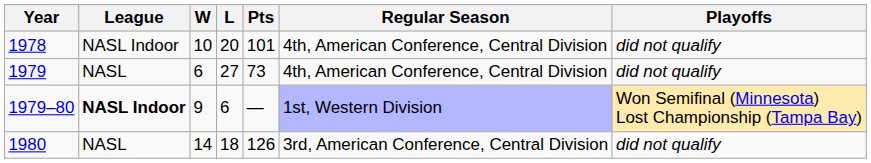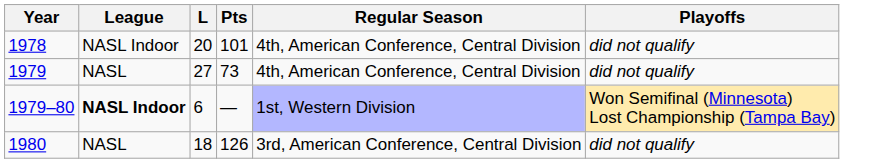 <table class="wikitable">
 <tr>
 <th>Year</th>
 <th>League</th>
-<th>W</th>
 <th>L</th>
 <th>Pts</th>
 <th>Regular Season</th>
 <th>Playoffs</th>
 </tr>
 <tr>
 <td><a href='#'>1978</a></td>
 <td>NASL Indoor</td>
-<td>10</td>
 <td>20</td>
 <td>101</td>
 <td>4th, American Conference, Central Division</td>
 <td><em>did not qualify</em></td>
 </tr>
 <tr>
 <td><a href='#'>1979</a></td>
 <td>NASL</td>
-<td>6</td>
 <td>27</td>
 <td>73</td>
 <td>4th, American Conference, Central Division</td>
 <td><em>did not qualify</em></td>
 </tr>
 <tr>
 <td><a href='#'>1979–80</a></td>
 <td><strong>NASL Indoor</strong></td>
-<td>9</td>
 <td>6</td>
 <td>—</td>
 <td bgcolor="B3B7FF">1st, Western Division</td>
 <td bgcolor="ffebad">Won Semifinal (<a href='#'>Minnesota</a>)<br>Lost Championship (<a href='#'>Tampa Bay</a>)</td>
 </tr>
 <tr>
 <td><a href='#'>1980</a></td>
 <td>NASL</td>
-<td>14</td>
 <td>18</td>
 <td>126</td>
 <td>3rd, American Conference, Central Division</td>
 <td><em>did not qualify</em></td>
 </tr>
 </table>
